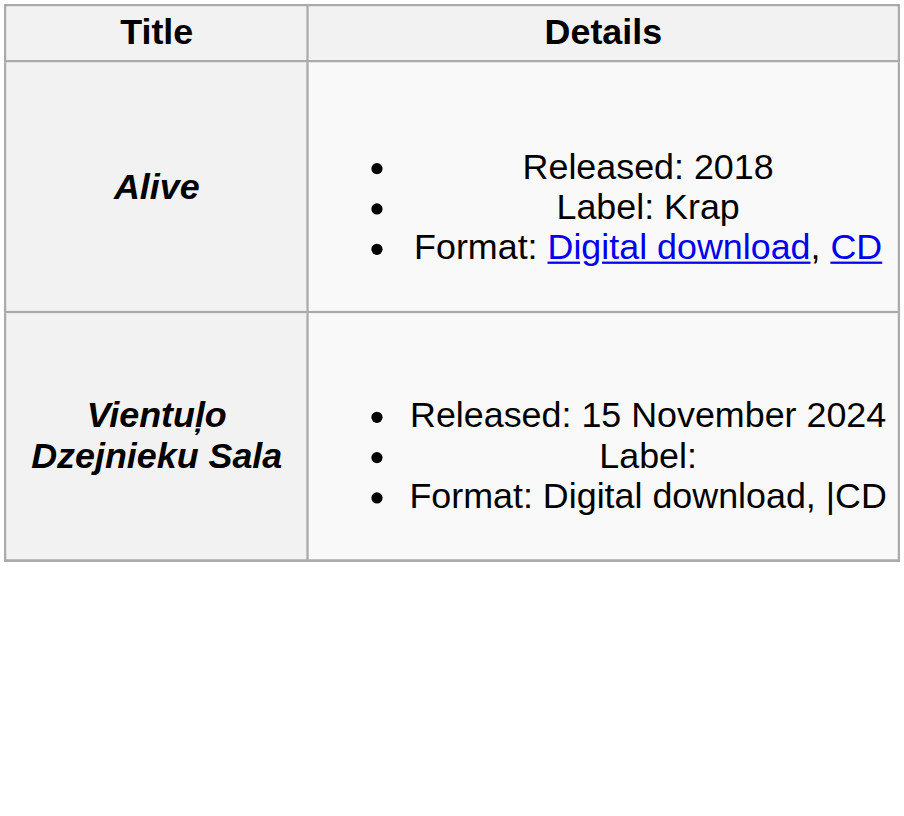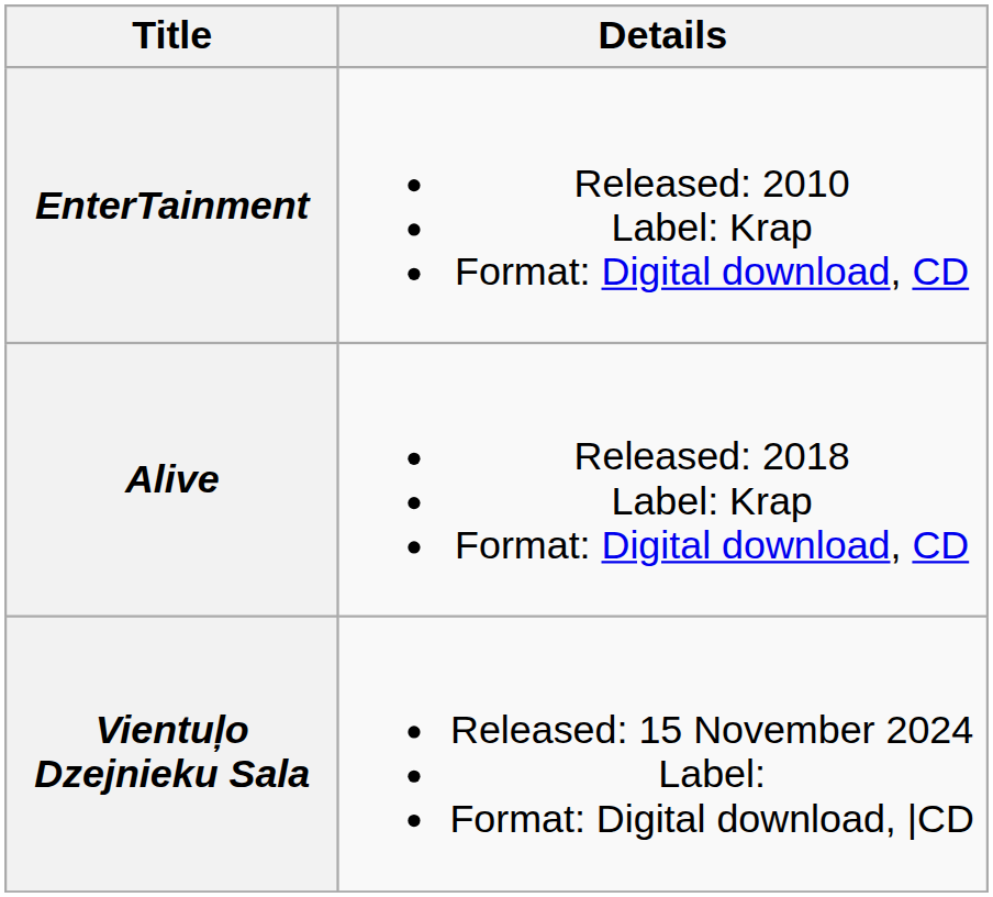 <table class="wikitable plainrowheaders" style="text-align:center;">
 <tr>
 <th scope="col" style="width:8em;">Title</th>
 <th scope="col" style="width:16em;">Details</th>
+</tr>
+<tr>
+<th scope="row"><em>EnterTainment</em></th>
+<td><br><ul><li>Released: 2010</li><li>Label: Krap</li><li>Format: <a href='#'>Digital download</a>, <a href='#'>CD</a></li></ul></td>
 </tr>
 <tr>
 <th scope="row"><em>Alive</em></th>
 <td><br><ul><li>Released: 2018</li><li>Label: Krap</li><li>Format: <a href='#'>Digital download</a>, <a href='#'>CD</a></li></ul></td>
 </tr>
 <tr>
 <th scope="row"><em>Vientuļo Dzejnieku Sala</em></th>
 <td><br><ul><li>Released: 15 November 2024</li><li>Label:</li><li>Format: Digital download, |CD</li></ul></td>
 </tr>
 <tr>
 </tr>
 </table>
